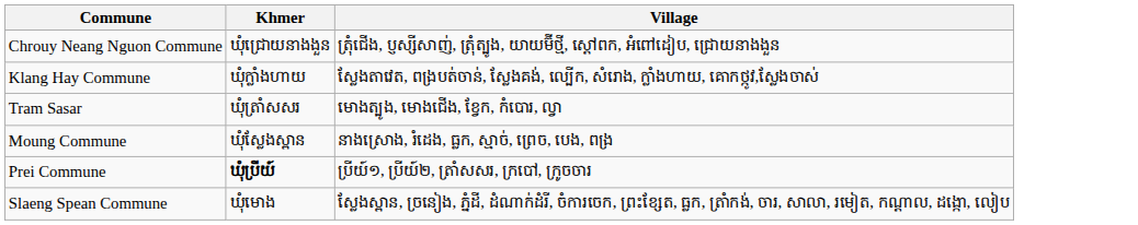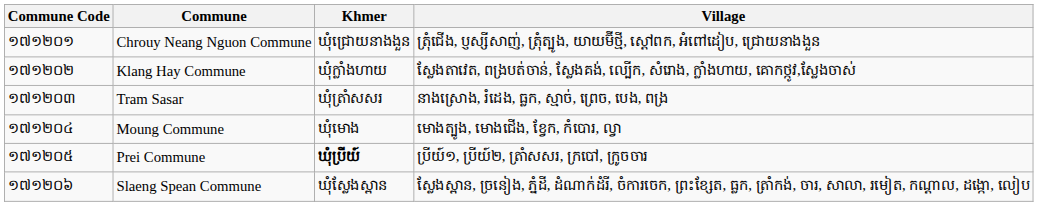 <table class="wikitable">
 <tr>
+<th>Commune Code</th>
 <th>Commune</th>
 <th>Khmer</th>
 <th>Village</th>
 </tr>
 <tr>
+<td>១៧១២០១</td>
 <td>Chrouy Neang Nguon Commune</td>
 <td>ឃុំជ្រោយនាងងួន</td>
 <td>ត្រុំជើង, ប្ញស្សីសាញ់, ត្រុំត្បូង, យាយម៊ីថ្មី, ស្តៅពក, អំពៅដៀប, ជ្រោយនាងងួន</td>
 </tr>
 <tr>
+<td>១៧១២០២</td>
 <td>Klang Hay Commune</td>
 <td>ឃុំក្លាំងហាយ</td>
 <td>សែ្លងតាវេត, ពង្របត់ចាន់, សែ្លងគង់, ល្បើក, សំរោង, ក្លាំងហាយ, គោកថ្កូវ,ស្លែងចាស់</td>
 </tr>
 <tr>
+<td>១៧១២០៣</td>
 <td>Tram Sasar</td>
 <td>ឃុំត្រាំសសរ</td>
+<td>នាងស្រោង, រំដេង, ធ្លក, ស្មាច់, ព្រេច, បេង, ពង្រ</td>
+</tr>
+<tr>
+<td>១៧១២០៤</td>
+<td>Moung Commune</td>
+<td>ឃុំមោង</td>
 <td>មោងត្បូង, មោងជើង, ខែ្វក, កំបោរ, ល្វា</td>
 </tr>
 <tr>
-<td>Moung Commune</td>
-<td>ឃុំស្លែងស្ពាន</td>
-<td>នាងស្រោង, រំដេង, ធ្លក, ស្មាច់, ព្រេច, បេង, ពង្រ</td>
-</tr>
-<tr>
+<td>១៧១២០៥</td>
 <td>Prei Commune</td>
 <td><strong>ឃុំប្រីយ៍</strong></td>
 <td>ប្រីយ៍១, ប្រីយ៍២, ត្រាំសសរ, ក្របៅ, ក្រូចចារ</td>
 </tr>
 <tr>
+<td>១៧១២០៦</td>
 <td>Slaeng Spean Commune</td>
-<td>ឃុំមោង</td>
+<td>ឃុំស្លែងស្ពាន</td>
 <td>សែ្លងស្ពាន, ច្រនៀង, ភ្នំដី, ដំណាក់ដំរី, ចំការចេក, ព្រះខែ្សត, ធ្លក, ត្រាំកង់, ចារ, សាលា, រមៀត, កណ្តាល, ដង្កោ, លៀប</td>
 </tr>
 </table>
